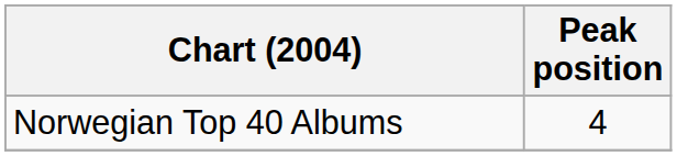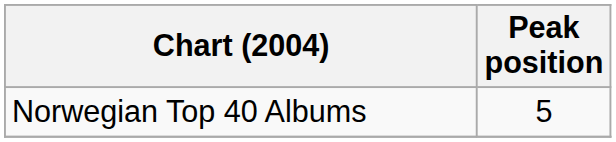 <table class="wikitable sortable" border="1">
 <tr>
 <th scope="col" style="width:15em;">Chart (2004)</th>
 <th scope="col">Peak<br>position</th>
 </tr>
 <tr>
 <td>Norwegian Top 40 Albums</td>
-<td style="text-align:center;">4</td>
+<td style="text-align:center;">5</td>
 </tr>
 <tr>
 </tr>
 </table>
